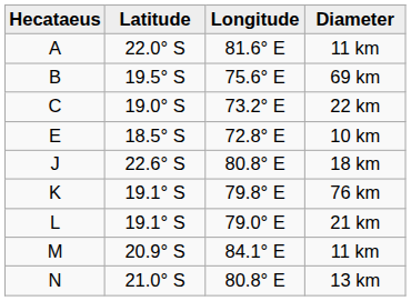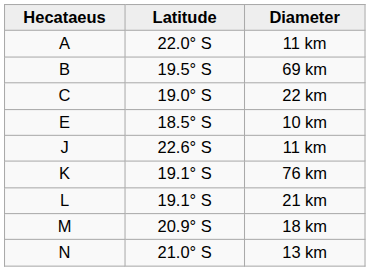 <table class="wikitable">
 <tr>
 <th width="25%" style="background:#eeeeee;">Hecataeus</th>
 <th width="25%" style="background:#eeeeee;">Latitude</th>
-<th width="25%" style="background:#eeeeee;">Longitude</th>
 <th width="25%" style="background:#eeeeee;">Diameter</th>
 </tr>
 <tr>
 <td align="center">A</td>
 <td align="center">22.0° S</td>
-<td align="center">81.6° E</td>
 <td align="center">11 km</td>
 </tr>
 <tr>
 <td align="center">B</td>
 <td align="center">19.5° S</td>
-<td align="center">75.6° E</td>
 <td align="center">69 km</td>
 </tr>
 <tr>
 <td align="center">C</td>
 <td align="center">19.0° S</td>
-<td align="center">73.2° E</td>
 <td align="center">22 km</td>
 </tr>
 <tr>
 <td align="center">E</td>
 <td align="center">18.5° S</td>
-<td align="center">72.8° E</td>
 <td align="center">10 km</td>
 </tr>
 <tr>
 <td align="center">J</td>
 <td align="center">22.6° S</td>
-<td align="center">80.8° E</td>
-<td align="center">18 km</td>
+<td align="center">11 km</td>
 </tr>
 <tr>
 <td align="center">K</td>
 <td align="center">19.1° S</td>
-<td align="center">79.8° E</td>
 <td align="center">76 km</td>
 </tr>
 <tr>
 <td align="center">L</td>
 <td align="center">19.1° S</td>
-<td align="center">79.0° E</td>
 <td align="center">21 km</td>
 </tr>
 <tr>
 <td align="center">M</td>
 <td align="center">20.9° S</td>
-<td align="center">84.1° E</td>
-<td align="center">11 km</td>
+<td align="center">18 km</td>
 </tr>
 <tr>
 <td align="center">N</td>
 <td align="center">21.0° S</td>
-<td align="center">80.8° E</td>
 <td align="center">13 km</td>
 </tr>
 </table>
